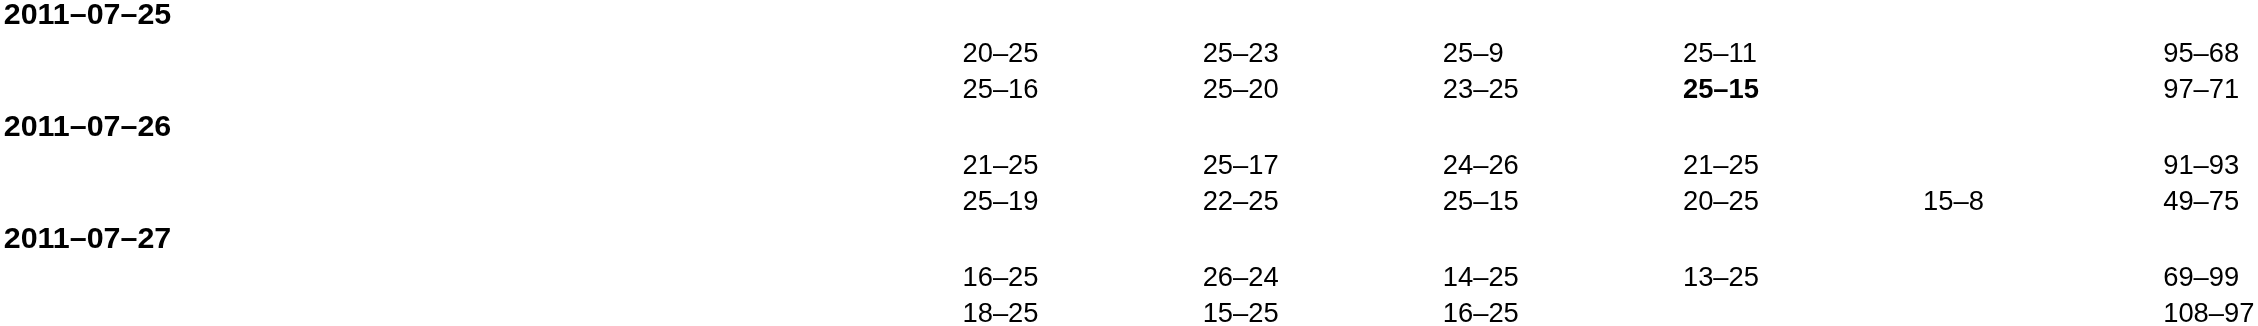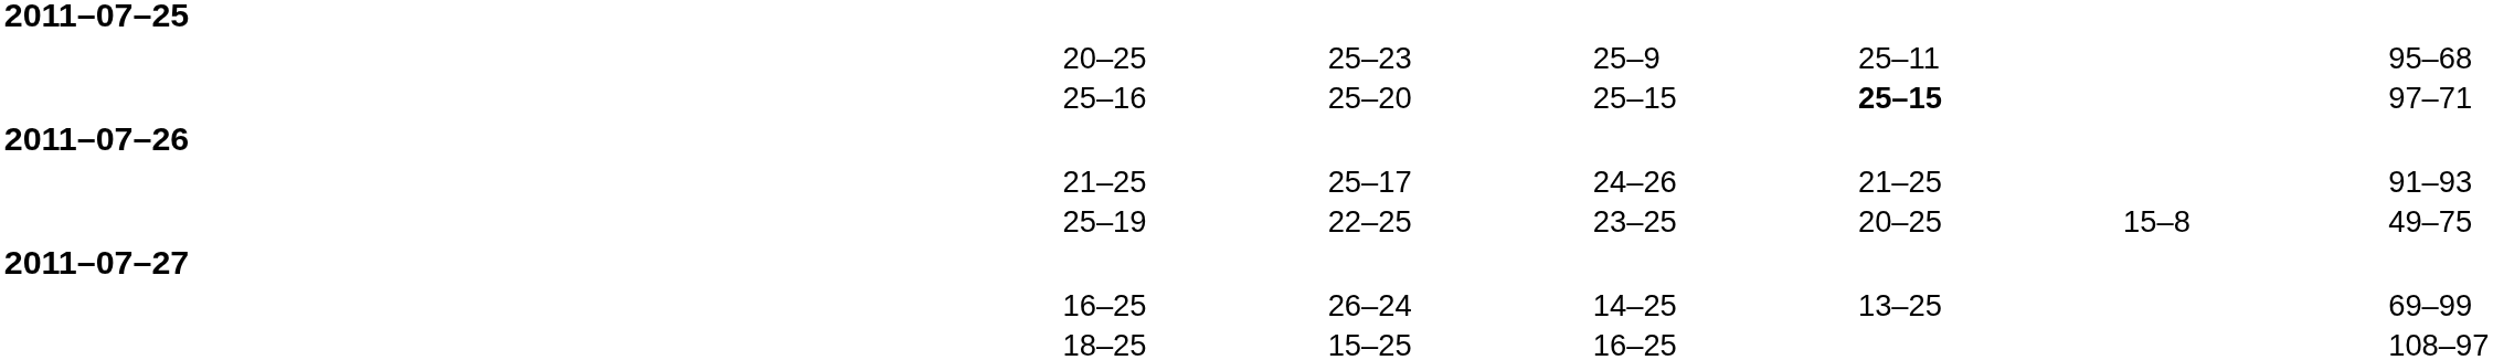 <table width=100% cellspacing=1>
 <tr>
 <th width=15%></th>
 <th width=10%></th>
 <th width=15%></th>
 <th width=10%></th>
 <th width=10%></th>
 <th width=10%></th>
 <th width=10%></th>
 <th width=10%></th>
 <th width=10%></th>
 </tr>
 <tr>
 <td colspan=3><strong>2011–07–25</strong></td>
 </tr>
 <tr style=font-size:90%>
 <td align=right><strong></strong></td>
 <td align=center></td>
 <td></td>
 <td>20–25</td>
 <td>25–23</td>
 <td>25–9</td>
 <td>25–11</td>
 <td></td>
 <td>95–68</td>
 </tr>
 <tr style=font-size:90%>
 <td align=right><strong></strong></td>
 <td align=center></td>
 <td></td>
 <td>25–16</td>
 <td>25–20</td>
-<td>23–25</td>
+<td>25–15</td>
 <td><strong>25–15</strong></td>
 <td></td>
 <td>97–71</td>
 </tr>
 <tr>
 <td colspan=3><strong>2011–07–26</strong></td>
 </tr>
 <tr style=font-size:90%>
 <td align=right></td>
 <td align=center></td>
 <td><strong></strong></td>
 <td>21–25</td>
 <td>25–17</td>
 <td>24–26</td>
 <td>21–25</td>
 <td></td>
 <td>91–93</td>
 </tr>
 <tr style=font-size:90%>
 <td align=right><strong></strong></td>
 <td align=center></td>
 <td></td>
 <td>25–19</td>
 <td>22–25</td>
-<td>25–15</td>
+<td>23–25</td>
 <td>20–25</td>
 <td>15–8</td>
 <td>49–75</td>
 </tr>
 <tr>
 <td colspan=3><strong>2011–07–27</strong></td>
 </tr>
 <tr style=font-size:90%>
 <td align=right></td>
 <td align=center></td>
 <td><strong></strong></td>
 <td>16–25</td>
 <td>26–24</td>
 <td>14–25</td>
 <td>13–25</td>
 <td></td>
 <td>69–99</td>
 </tr>
 <tr style=font-size:90%>
 <td align=right></td>
 <td align=center></td>
 <td><strong></strong></td>
 <td>18–25</td>
 <td>15–25</td>
 <td>16–25</td>
 <td></td>
 <td></td>
 <td>108–97</td>
 </tr>
 </table>
